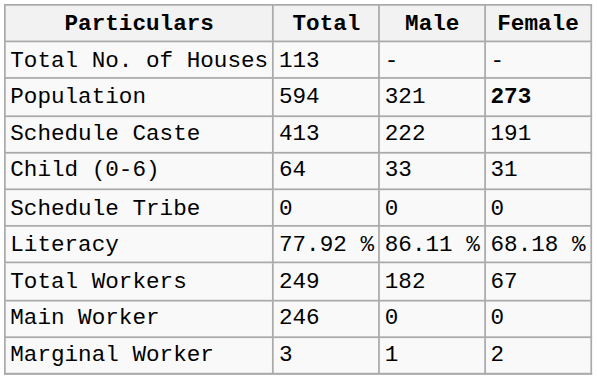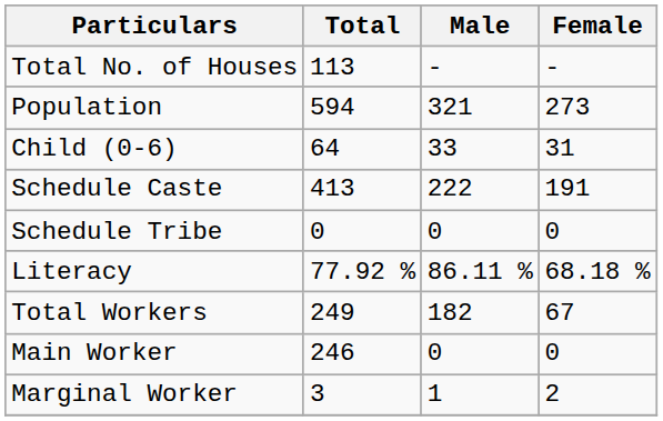 <table class="wikitable sortable">
 <tr>
 <th>Particulars</th>
 <th>Total</th>
 <th>Male</th>
 <th>Female</th>
 </tr>
 <tr>
 <td>Total No. of Houses</td>
 <td>113</td>
 <td>-</td>
 <td>-</td>
 </tr>
 <tr>
 <td>Population</td>
 <td>594</td>
 <td>321</td>
-<td><strong>273</strong></td>
+<td>273</td>
+</tr>
+<tr>
+<td>Child (0-6)</td>
+<td>64</td>
+<td>33</td>
+<td>31</td>
 </tr>
 <tr>
 <td>Schedule Caste</td>
 <td>413</td>
 <td>222</td>
 <td>191</td>
-</tr>
-<tr>
-<td>Child (0-6)</td>
-<td>64</td>
-<td>33</td>
-<td>31</td>
 </tr>
 <tr>
 <td>Schedule Tribe</td>
 <td>0</td>
 <td>0</td>
 <td>0</td>
 </tr>
 <tr>
 <td>Literacy</td>
 <td>77.92 %</td>
 <td>86.11 %</td>
 <td>68.18 %</td>
 </tr>
 <tr>
 <td>Total Workers</td>
 <td>249</td>
 <td>182</td>
 <td>67</td>
 </tr>
 <tr>
 <td>Main Worker</td>
 <td>246</td>
 <td>0</td>
 <td>0</td>
 </tr>
 <tr>
 <td>Marginal Worker</td>
 <td>3</td>
 <td>1</td>
 <td>2</td>
 </tr>
 <tr>
 </tr>
 </table>
